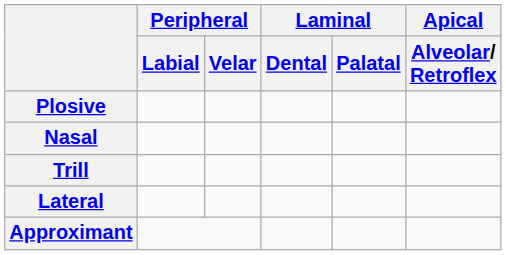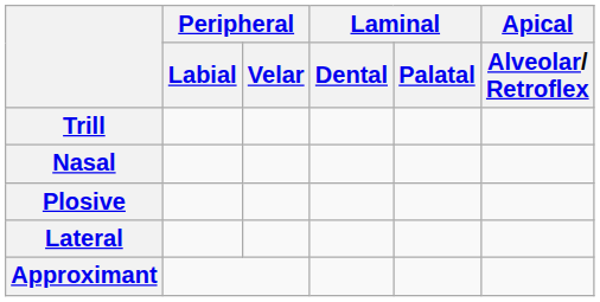 <table class="wikitable" style="text-align: center;">
 <tr>
 <th rowspan="2"></th>
 <th colspan="2"><a href='#'>Peripheral</a></th>
 <th colspan="2"><a href='#'>Laminal</a></th>
 <th><a href='#'>Apical</a></th>
 </tr>
 <tr>
 <th><a href='#'>Labial</a></th>
 <th><a href='#'>Velar</a></th>
 <th><a href='#'>Dental</a></th>
 <th><a href='#'>Palatal</a></th>
 <th><a href='#'>Alveolar</a>/<br><a href='#'>Retroflex</a></th>
 </tr>
 <tr>
-<th><a href='#'>Plosive</a></th>
+<th><a href='#'>Trill</a></th>
 <td></td>
 <td></td>
 <td></td>
 <td></td>
 <td></td>
 </tr>
 <tr>
 <th><a href='#'>Nasal</a></th>
 <td></td>
 <td></td>
 <td></td>
 <td></td>
 <td></td>
 </tr>
 <tr>
-<th><a href='#'>Trill</a></th>
+<th><a href='#'>Plosive</a></th>
 <td></td>
 <td></td>
 <td></td>
 <td></td>
 <td></td>
 </tr>
 <tr>
 <th><a href='#'>Lateral</a></th>
 <td></td>
 <td></td>
 <td></td>
 <td></td>
 <td></td>
 </tr>
 <tr>
 <th><a href='#'>Approximant</a></th>
 <td colspan="2"></td>
 <td></td>
 <td></td>
 <td></td>
 </tr>
 </table>
